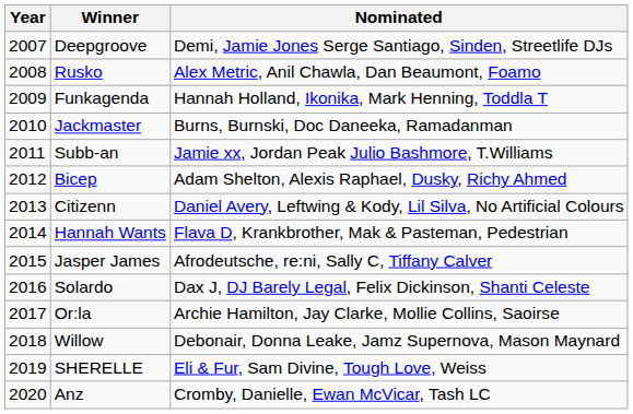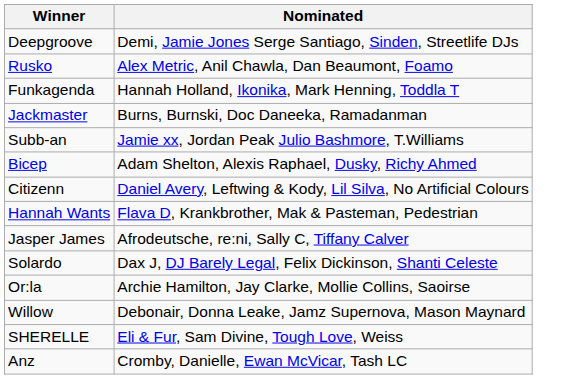 <table class="wikitable">
 <tr>
-<th>Year</th>
 <th>Winner</th>
 <th>Nominated</th>
 </tr>
 <tr>
-<td>2007</td>
 <td>Deepgroove</td>
 <td>Demi, <a href='#'>Jamie Jones</a> Serge Santiago, <a href='#'>Sinden</a>, Streetlife DJs</td>
 </tr>
 <tr>
-<td>2008</td>
 <td><a href='#'>Rusko</a></td>
 <td><a href='#'>Alex Metric</a>, Anil Chawla, Dan Beaumont, <a href='#'>Foamo</a></td>
 </tr>
 <tr>
-<td>2009</td>
 <td>Funkagenda</td>
 <td>Hannah Holland, <a href='#'>Ikonika</a>, Mark Henning, <a href='#'>Toddla T</a></td>
 </tr>
 <tr>
-<td>2010</td>
 <td><a href='#'>Jackmaster</a></td>
 <td>Burns, Burnski, Doc Daneeka, Ramadanman</td>
 </tr>
 <tr>
-<td>2011</td>
 <td>Subb-an</td>
 <td><a href='#'>Jamie xx</a>, Jordan Peak <a href='#'>Julio Bashmore</a>, T.Williams</td>
 </tr>
 <tr>
-<td>2012</td>
 <td><a href='#'>Bicep</a></td>
 <td>Adam Shelton, Alexis Raphael, <a href='#'>Dusky</a>, <a href='#'>Richy Ahmed</a></td>
 </tr>
 <tr>
-<td>2013</td>
 <td>Citizenn</td>
 <td><a href='#'>Daniel Avery</a>, Leftwing & Kody, <a href='#'>Lil Silva</a>, No Artificial Colours</td>
 </tr>
 <tr>
-<td>2014</td>
 <td><a href='#'>Hannah Wants</a></td>
 <td><a href='#'>Flava D</a>, Krankbrother, Mak & Pasteman, Pedestrian</td>
 </tr>
 <tr>
-<td>2015</td>
 <td>Jasper James</td>
 <td>Afrodeutsche, re:ni, Sally C, <a href='#'>Tiffany Calver</a></td>
 </tr>
 <tr>
-<td>2016</td>
 <td>Solardo</td>
 <td>Dax J, <a href='#'>DJ Barely Legal</a>, Felix Dickinson, <a href='#'>Shanti Celeste</a></td>
 </tr>
 <tr>
-<td>2017</td>
 <td>Or:la</td>
 <td>Archie Hamilton, Jay Clarke, Mollie Collins, Saoirse</td>
 </tr>
 <tr>
-<td>2018</td>
 <td>Willow</td>
 <td>Debonair, Donna Leake, Jamz Supernova, Mason Maynard</td>
 </tr>
 <tr>
-<td>2019</td>
 <td>SHERELLE</td>
 <td><a href='#'>Eli & Fur</a>, Sam Divine, <a href='#'>Tough Love</a>, Weiss</td>
 </tr>
 <tr>
-<td>2020</td>
 <td>Anz</td>
 <td>Cromby, Danielle, <a href='#'>Ewan McVicar</a>, Tash LC</td>
 </tr>
 </table>
